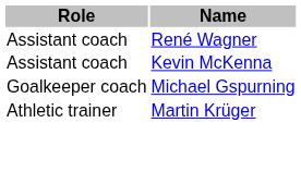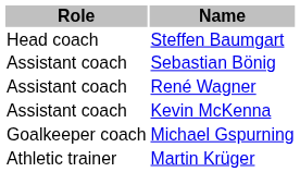 <table class="toccolours">
 <tr>
 <th style="background:silver;">Role</th>
 <th style="background:silver;">Name</th>
+</tr>
+<tr>
+<td>Head coach</td>
+<td> <a href='#'>Steffen Baumgart</a></td>
+</tr>
+<tr>
+<td>Assistant coach</td>
+<td> <a href='#'>Sebastian Bönig</a></td>
 </tr>
 <tr>
 <td>Assistant coach</td>
 <td> <a href='#'>René Wagner</a></td>
 </tr>
 <tr>
 <td>Assistant coach</td>
 <td> <a href='#'>Kevin McKenna</a></td>
 </tr>
 <tr>
 <td>Goalkeeper coach</td>
 <td> <a href='#'>Michael Gspurning</a></td>
 </tr>
 <tr>
 <td>Athletic trainer</td>
 <td> <a href='#'>Martin Krüger</a></td>
 </tr>
 </table>
